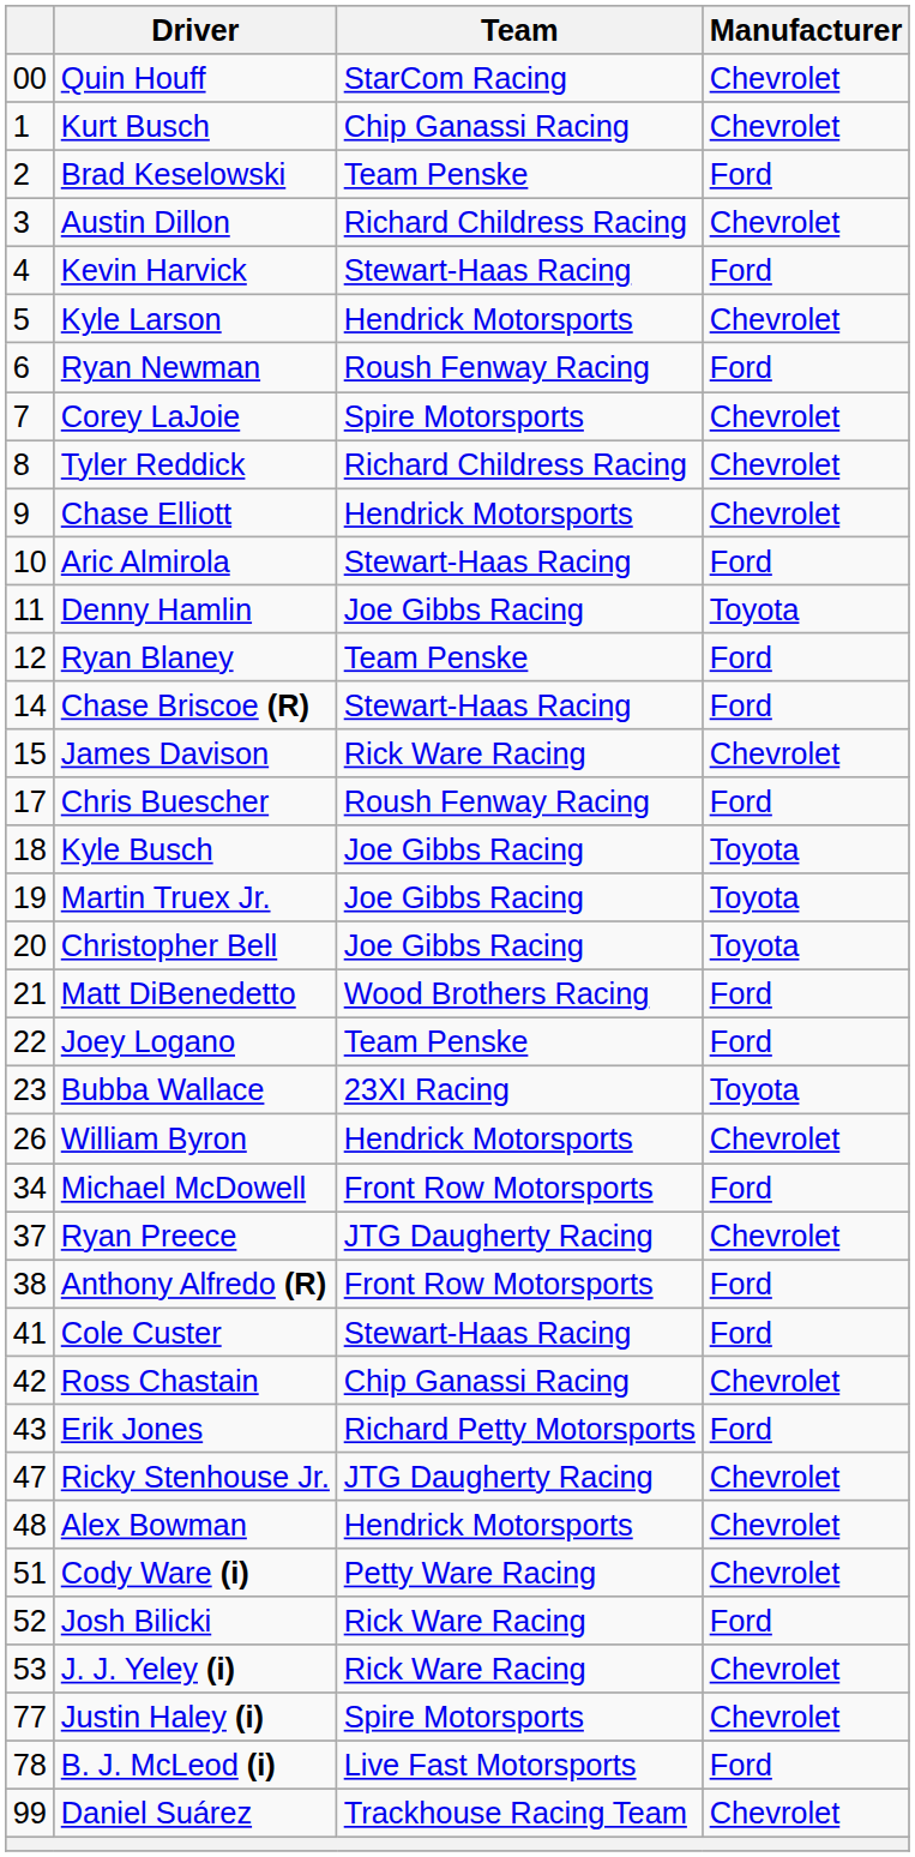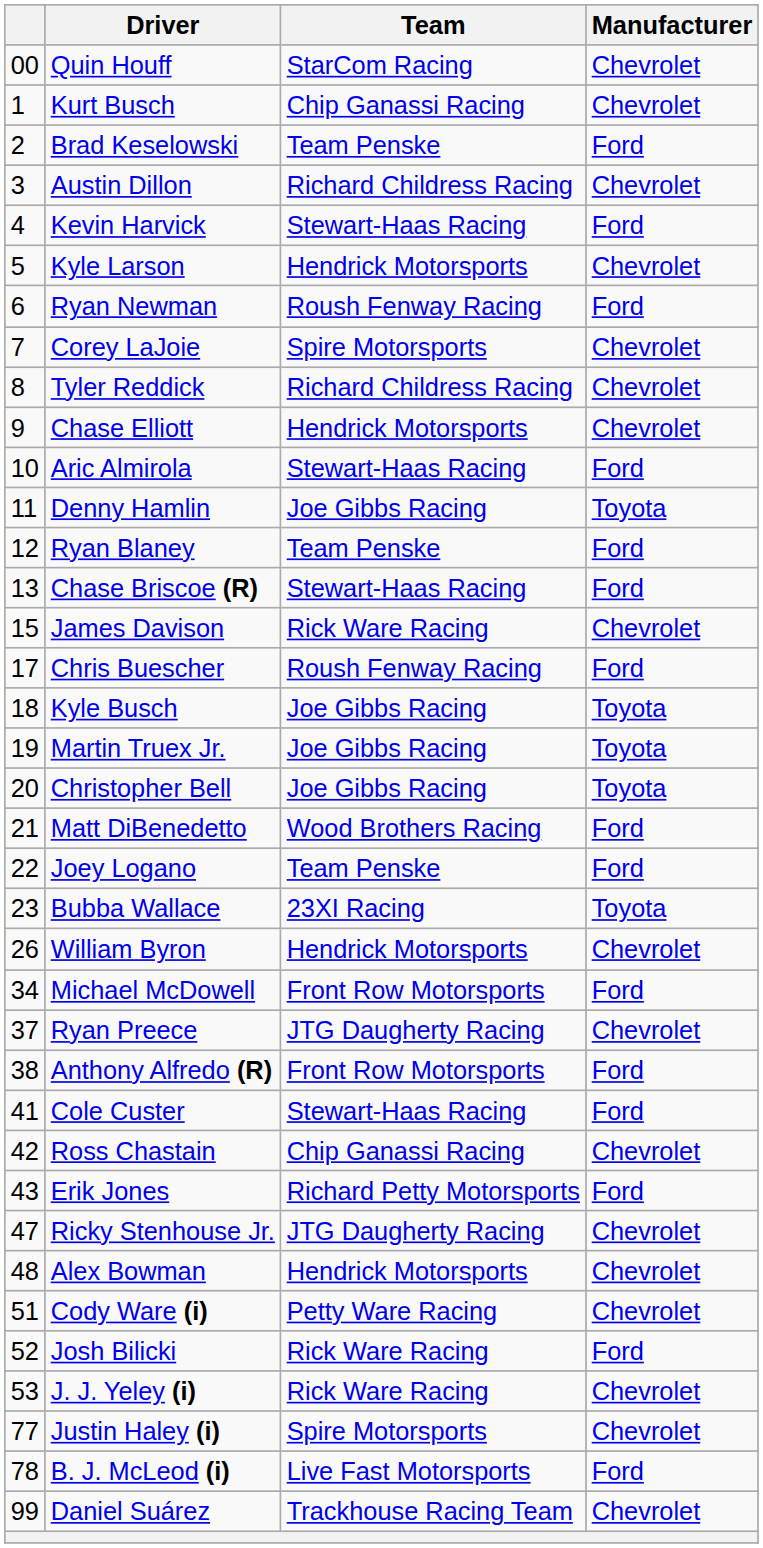 <table class="wikitable" style="font-size:95%">
 <tr>
 <th></th>
 <th>Driver</th>
 <th>Team</th>
 <th>Manufacturer</th>
 </tr>
 <tr>
 <td>00</td>
 <td><a href='#'>Quin Houff</a></td>
 <td><a href='#'>StarCom Racing</a></td>
 <td><a href='#'>Chevrolet</a></td>
 </tr>
 <tr>
 <td>1</td>
 <td><a href='#'>Kurt Busch</a></td>
 <td><a href='#'>Chip Ganassi Racing</a></td>
 <td><a href='#'>Chevrolet</a></td>
 </tr>
 <tr>
 <td>2</td>
 <td><a href='#'>Brad Keselowski</a></td>
 <td><a href='#'>Team Penske</a></td>
 <td><a href='#'>Ford</a></td>
 </tr>
 <tr>
 <td>3</td>
 <td><a href='#'>Austin Dillon</a></td>
 <td><a href='#'>Richard Childress Racing</a></td>
 <td><a href='#'>Chevrolet</a></td>
 </tr>
 <tr>
 <td>4</td>
 <td><a href='#'>Kevin Harvick</a></td>
 <td><a href='#'>Stewart-Haas Racing</a></td>
 <td><a href='#'>Ford</a></td>
 </tr>
 <tr>
 <td>5</td>
 <td><a href='#'>Kyle Larson</a></td>
 <td><a href='#'>Hendrick Motorsports</a></td>
 <td><a href='#'>Chevrolet</a></td>
 </tr>
 <tr>
 <td>6</td>
 <td><a href='#'>Ryan Newman</a></td>
 <td><a href='#'>Roush Fenway Racing</a></td>
 <td><a href='#'>Ford</a></td>
 </tr>
 <tr>
 <td>7</td>
 <td><a href='#'>Corey LaJoie</a></td>
 <td><a href='#'>Spire Motorsports</a></td>
 <td><a href='#'>Chevrolet</a></td>
 </tr>
 <tr>
 <td>8</td>
 <td><a href='#'>Tyler Reddick</a></td>
 <td><a href='#'>Richard Childress Racing</a></td>
 <td><a href='#'>Chevrolet</a></td>
 </tr>
 <tr>
 <td>9</td>
 <td><a href='#'>Chase Elliott</a></td>
 <td><a href='#'>Hendrick Motorsports</a></td>
 <td><a href='#'>Chevrolet</a></td>
 </tr>
 <tr>
 <td>10</td>
 <td><a href='#'>Aric Almirola</a></td>
 <td><a href='#'>Stewart-Haas Racing</a></td>
 <td><a href='#'>Ford</a></td>
 </tr>
 <tr>
 <td>11</td>
 <td><a href='#'>Denny Hamlin</a></td>
 <td><a href='#'>Joe Gibbs Racing</a></td>
 <td><a href='#'>Toyota</a></td>
 </tr>
 <tr>
 <td>12</td>
 <td><a href='#'>Ryan Blaney</a></td>
 <td><a href='#'>Team Penske</a></td>
 <td><a href='#'>Ford</a></td>
 </tr>
 <tr>
-<td>14</td>
+<td>13</td>
 <td><a href='#'>Chase Briscoe</a> <strong>(R)</strong></td>
 <td><a href='#'>Stewart-Haas Racing</a></td>
 <td><a href='#'>Ford</a></td>
 </tr>
 <tr>
 <td>15</td>
 <td><a href='#'>James Davison</a></td>
 <td><a href='#'>Rick Ware Racing</a></td>
 <td><a href='#'>Chevrolet</a></td>
 </tr>
 <tr>
 <td>17</td>
 <td><a href='#'>Chris Buescher</a></td>
 <td><a href='#'>Roush Fenway Racing</a></td>
 <td><a href='#'>Ford</a></td>
 </tr>
 <tr>
 <td>18</td>
 <td><a href='#'>Kyle Busch</a></td>
 <td><a href='#'>Joe Gibbs Racing</a></td>
 <td><a href='#'>Toyota</a></td>
 </tr>
 <tr>
 <td>19</td>
 <td><a href='#'>Martin Truex Jr.</a></td>
 <td><a href='#'>Joe Gibbs Racing</a></td>
 <td><a href='#'>Toyota</a></td>
 </tr>
 <tr>
 <td>20</td>
 <td><a href='#'>Christopher Bell</a></td>
 <td><a href='#'>Joe Gibbs Racing</a></td>
 <td><a href='#'>Toyota</a></td>
 </tr>
 <tr>
 <td>21</td>
 <td><a href='#'>Matt DiBenedetto</a></td>
 <td><a href='#'>Wood Brothers Racing</a></td>
 <td><a href='#'>Ford</a></td>
 </tr>
 <tr>
 <td>22</td>
 <td><a href='#'>Joey Logano</a></td>
 <td><a href='#'>Team Penske</a></td>
 <td><a href='#'>Ford</a></td>
 </tr>
 <tr>
 <td>23</td>
 <td><a href='#'>Bubba Wallace</a></td>
 <td><a href='#'>23XI Racing</a></td>
 <td><a href='#'>Toyota</a></td>
 </tr>
 <tr>
 <td>26</td>
 <td><a href='#'>William Byron</a></td>
 <td><a href='#'>Hendrick Motorsports</a></td>
 <td><a href='#'>Chevrolet</a></td>
 </tr>
 <tr>
 <td>34</td>
 <td><a href='#'>Michael McDowell</a></td>
 <td><a href='#'>Front Row Motorsports</a></td>
 <td><a href='#'>Ford</a></td>
 </tr>
 <tr>
 <td>37</td>
 <td><a href='#'>Ryan Preece</a></td>
 <td><a href='#'>JTG Daugherty Racing</a></td>
 <td><a href='#'>Chevrolet</a></td>
 </tr>
 <tr>
 <td>38</td>
 <td><a href='#'>Anthony Alfredo</a> <strong>(R)</strong></td>
 <td><a href='#'>Front Row Motorsports</a></td>
 <td><a href='#'>Ford</a></td>
 </tr>
 <tr>
 <td>41</td>
 <td><a href='#'>Cole Custer</a></td>
 <td><a href='#'>Stewart-Haas Racing</a></td>
 <td><a href='#'>Ford</a></td>
 </tr>
 <tr>
 <td>42</td>
 <td><a href='#'>Ross Chastain</a></td>
 <td><a href='#'>Chip Ganassi Racing</a></td>
 <td><a href='#'>Chevrolet</a></td>
 </tr>
 <tr>
 <td>43</td>
 <td><a href='#'>Erik Jones</a></td>
 <td><a href='#'>Richard Petty Motorsports</a></td>
 <td><a href='#'>Ford</a></td>
 </tr>
 <tr>
 <td>47</td>
 <td><a href='#'>Ricky Stenhouse Jr.</a></td>
 <td><a href='#'>JTG Daugherty Racing</a></td>
 <td><a href='#'>Chevrolet</a></td>
 </tr>
 <tr>
 <td>48</td>
 <td><a href='#'>Alex Bowman</a></td>
 <td><a href='#'>Hendrick Motorsports</a></td>
 <td><a href='#'>Chevrolet</a></td>
 </tr>
 <tr>
 <td>51</td>
 <td><a href='#'>Cody Ware</a> <strong>(i)</strong></td>
 <td><a href='#'>Petty Ware Racing</a></td>
 <td><a href='#'>Chevrolet</a></td>
 </tr>
 <tr>
 <td>52</td>
 <td><a href='#'>Josh Bilicki</a></td>
 <td><a href='#'>Rick Ware Racing</a></td>
 <td><a href='#'>Ford</a></td>
 </tr>
 <tr>
 <td>53</td>
 <td><a href='#'>J. J. Yeley</a> <strong>(i)</strong></td>
 <td><a href='#'>Rick Ware Racing</a></td>
 <td><a href='#'>Chevrolet</a></td>
 </tr>
 <tr>
 <td>77</td>
 <td><a href='#'>Justin Haley</a> <strong>(i)</strong></td>
 <td><a href='#'>Spire Motorsports</a></td>
 <td><a href='#'>Chevrolet</a></td>
 </tr>
 <tr>
 <td>78</td>
 <td><a href='#'>B. J. McLeod</a> <strong>(i)</strong></td>
 <td><a href='#'>Live Fast Motorsports</a></td>
 <td><a href='#'>Ford</a></td>
 </tr>
 <tr>
 <td>99</td>
 <td><a href='#'>Daniel Suárez</a></td>
 <td><a href='#'>Trackhouse Racing Team</a></td>
 <td><a href='#'>Chevrolet</a></td>
 </tr>
 <tr>
 <th colspan="4"></th>
 </tr>
 </table>
